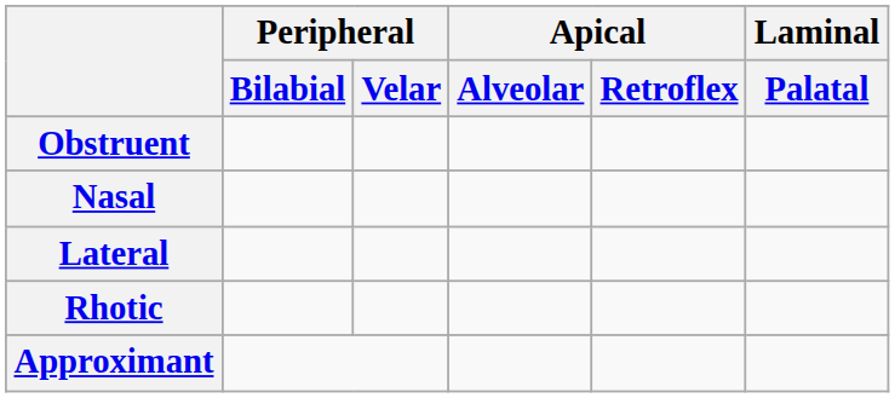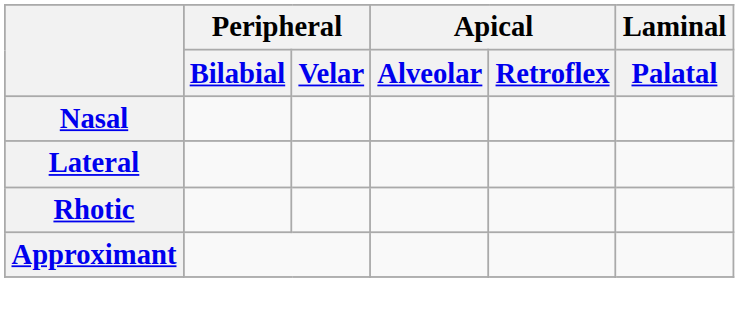 <table class="wikitable" style="text-align:center;">
 <tr>
 <th rowspan="2"></th>
 <th colspan="2">Peripheral</th>
 <th colspan="2">Apical</th>
 <th>Laminal</th>
 </tr>
 <tr>
 <th><a href='#'>Bilabial</a></th>
 <th><a href='#'>Velar</a></th>
 <th><a href='#'>Alveolar</a></th>
 <th><a href='#'>Retroflex</a></th>
 <th><a href='#'>Palatal</a></th>
-</tr>
-<tr>
-<th><a href='#'>Obstruent</a></th>
-<td></td>
-<td></td>
-<td></td>
-<td></td>
-<td></td>
 </tr>
 <tr>
 <th><a href='#'>Nasal</a></th>
 <td></td>
 <td></td>
 <td></td>
 <td></td>
 <td></td>
 </tr>
 <tr>
 <th><a href='#'>Lateral</a></th>
 <td></td>
 <td></td>
 <td></td>
 <td></td>
 <td></td>
 </tr>
 <tr>
 <th><a href='#'>Rhotic</a></th>
 <td></td>
 <td></td>
 <td></td>
 <td></td>
 <td></td>
 </tr>
 <tr>
 <th><a href='#'>Approximant</a></th>
 <td colspan="2"></td>
 <td></td>
 <td></td>
 <td></td>
 </tr>
 </table>
